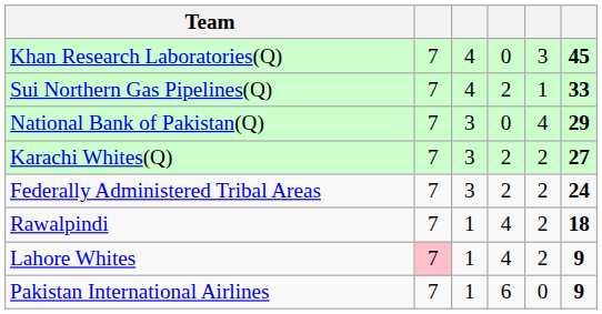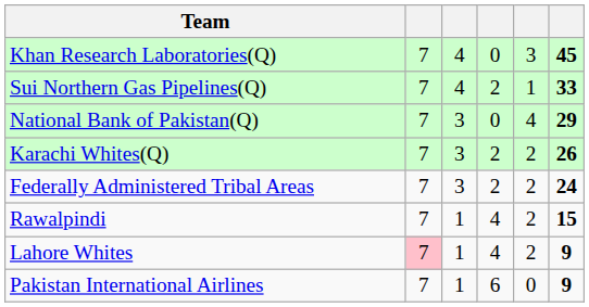 <table class="wikitable" style="text-align:center">
 <tr>
 <th style="width:300px">Team</th>
 <th width="20"></th>
 <th width="20"></th>
 <th width="20"></th>
 <th width="20"></th>
 <th width="20"></th>
 </tr>
 <tr style="background:#cfc">
 <td style="text-align:left"><a href='#'>Khan Research Laboratories</a>(Q)</td>
 <td>7</td>
 <td>4</td>
 <td>0</td>
 <td>3</td>
 <td><strong>45</strong></td>
 </tr>
 <tr style="background:#cfc">
 <td style="text-align:left"><a href='#'>Sui Northern Gas Pipelines</a>(Q)</td>
 <td>7</td>
 <td>4</td>
 <td>2</td>
 <td>1</td>
 <td><strong>33</strong></td>
 </tr>
 <tr style="background:#cfc">
 <td style="text-align:left"><a href='#'>National Bank of Pakistan</a>(Q)</td>
 <td>7</td>
 <td>3</td>
 <td>0</td>
 <td>4</td>
 <td><strong>29</strong></td>
 </tr>
 <tr style="background:#cfc">
 <td style="text-align:left"><a href='#'>Karachi Whites</a>(Q)</td>
 <td>7</td>
 <td>3</td>
 <td>2</td>
 <td>2</td>
-<td><strong>27</strong></td>
+<td><strong>26</strong></td>
 </tr>
 <tr>
 <td style="text-align:left"><a href='#'>Federally Administered Tribal Areas</a></td>
 <td>7</td>
 <td>3</td>
 <td>2</td>
 <td>2</td>
 <td><strong>24</strong></td>
 </tr>
 <tr>
 <td style="text-align:left"><a href='#'>Rawalpindi</a></td>
 <td>7</td>
 <td>1</td>
 <td>4</td>
 <td>2</td>
-<td><strong>18</strong></td>
+<td><strong>15</strong></td>
 </tr>
 <tr>
 <td style="text-align:left"><a href='#'>Lahore Whites</a></td>
 <td style="background: pink;">7</td>
 <td>1</td>
 <td>4</td>
 <td>2</td>
 <td><strong>9</strong></td>
 </tr>
 <tr>
 <td style="text-align:left"><a href='#'>Pakistan International Airlines</a></td>
 <td>7</td>
 <td>1</td>
 <td>6</td>
 <td>0</td>
 <td><strong>9</strong></td>
 </tr>
 </table>
